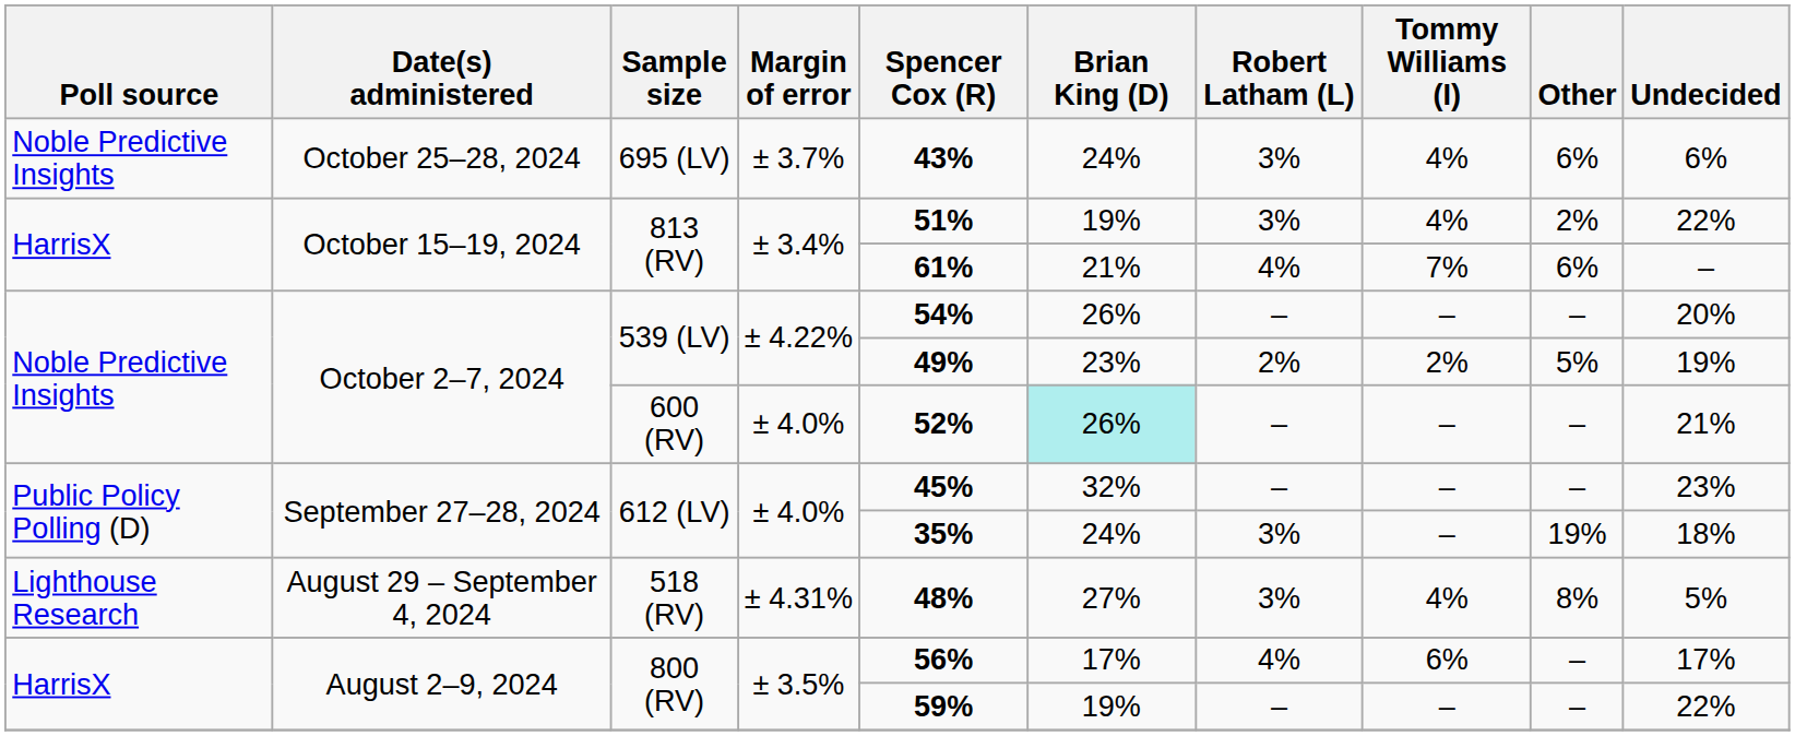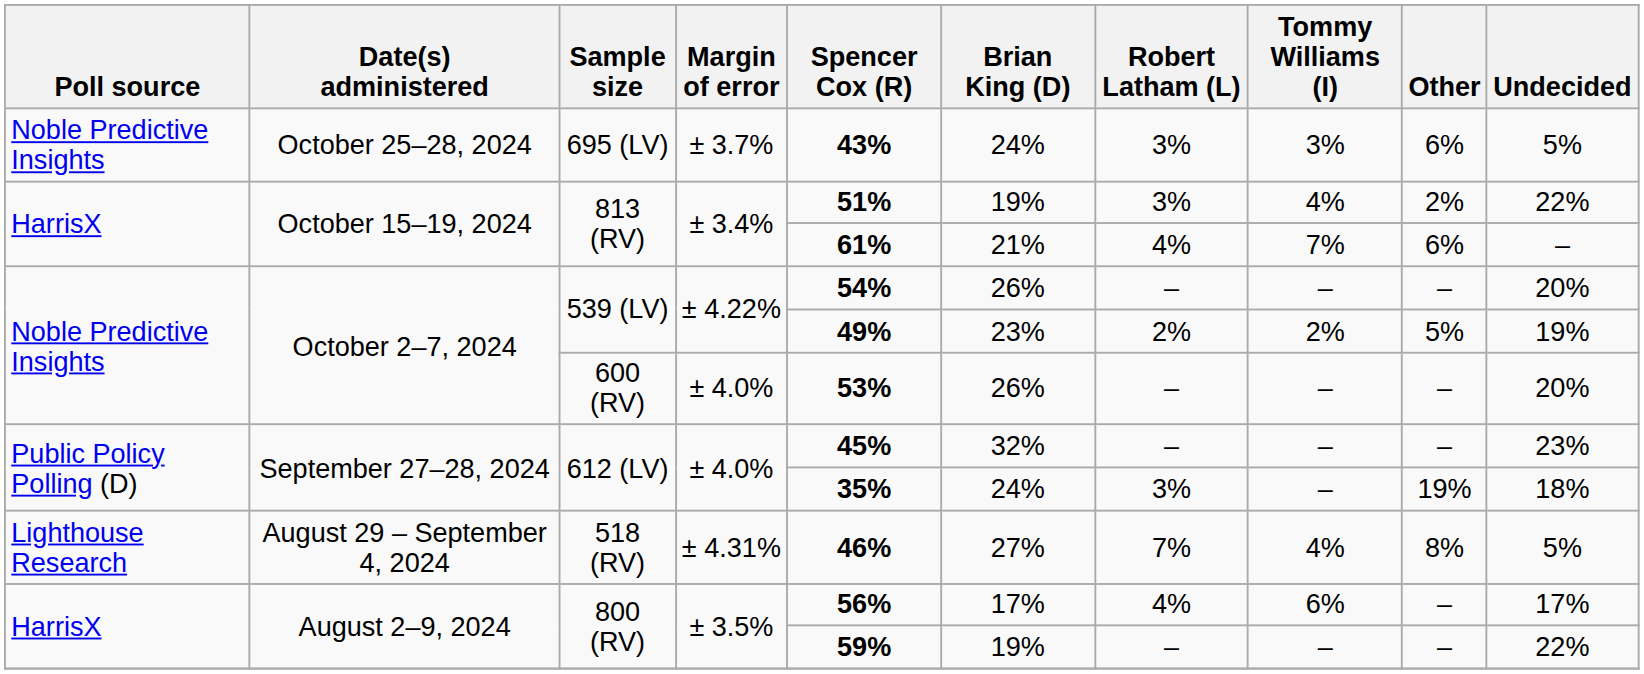 <table class="wikitable" style="font-size:90%;text-align:center;">
 <tr valign=bottom>
 <th>Poll source</th>
 <th>Date(s)<br>administered</th>
 <th>Sample<br>size</th>
 <th>Margin<br>of error</th>
 <th style="width:75px;">Spencer<br>Cox (R)</th>
 <th style="width:75px;">Brian<br>King (D)</th>
 <th style="width:75px;">Robert<br>Latham (L)</th>
 <th style="width:75px;">Tommy<br>Williams (I)</th>
 <th>Other</th>
 <th>Undecided</th>
 </tr>
 <tr>
 <td style="text-align:left;"><a href='#'>Noble Predictive Insights</a></td>
 <td data-sort-value="2024-10-30">October 25–28, 2024</td>
 <td>695 (LV)</td>
 <td>± 3.7%</td>
 <td><strong>43%</strong></td>
 <td>24%</td>
 <td>3%</td>
-<td>4%</td>
+<td>3%</td>
 <td>6%</td>
-<td>6%</td>
+<td>5%</td>
 </tr>
 <tr>
 <td style="text-align:left;"rowspan="2"><a href='#'>HarrisX</a></td>
 <td rowspan="2">October 15–19, 2024</td>
 <td rowspan="2">813 (RV)</td>
 <td rowspan="2">± 3.4%</td>
 <td><strong>51%</strong></td>
 <td>19%</td>
 <td>3%</td>
 <td>4%</td>
 <td>2%</td>
 <td>22%</td>
 </tr>
 <tr>
 <td><strong>61%</strong></td>
 <td>21%</td>
 <td>4%</td>
 <td>7%</td>
 <td>6%</td>
 <td>–</td>
 </tr>
 <tr>
 <td style="text-align:left;" rowspan="3"><a href='#'>Noble Predictive Insights</a></td>
 <td rowspan="3">October 2–7, 2024</td>
 <td rowspan="2">539 (LV)</td>
 <td rowspan="2">± 4.22%</td>
 <td><strong>54%</strong></td>
 <td>26%</td>
 <td>–</td>
 <td>–</td>
 <td>–</td>
 <td>20%</td>
 </tr>
 <tr>
 <td><strong>49%</strong></td>
 <td>23%</td>
 <td>2%</td>
 <td>2%</td>
 <td>5%</td>
 <td>19%</td>
 </tr>
 <tr>
 <td>600 (RV)</td>
 <td>± 4.0%</td>
-<td><strong>52%</strong></td>
-<td style="background: paleturquoise;">26%</td>
+<td><strong>53%</strong></td>
+<td>26%</td>
 <td>–</td>
 <td>–</td>
 <td>–</td>
-<td>21%</td>
+<td>20%</td>
 </tr>
 <tr>
 <td style="text-align:left;" rowspan="2"><a href='#'>Public Policy Polling</a> (D)</td>
 <td rowspan="2">September 27–28, 2024</td>
 <td rowspan="2">612 (LV)</td>
 <td rowspan="2">± 4.0%</td>
 <td><strong>45%</strong></td>
 <td>32%</td>
 <td>–</td>
 <td>–</td>
 <td>–</td>
 <td>23%</td>
 </tr>
 <tr>
 <td><strong>35%</strong></td>
 <td>24%</td>
 <td>3%</td>
 <td>–</td>
 <td>19%</td>
 <td>18%</td>
 </tr>
 <tr>
 <td style="text-align:left;"><a href='#'>Lighthouse Research</a></td>
 <td data-sort-value="2024-09-09">August 29 – September 4, 2024</td>
 <td>518 (RV)</td>
 <td>± 4.31%</td>
-<td><strong>48%</strong></td>
+<td><strong>46%</strong></td>
 <td>27%</td>
-<td>3%</td>
+<td>7%</td>
 <td>4%</td>
 <td>8%</td>
 <td>5%</td>
 </tr>
 <tr>
 <td style="text-align:left;" rowspan="2"><a href='#'>HarrisX</a></td>
 <td rowspan="2">August 2–9, 2024</td>
 <td rowspan="2">800 (RV)</td>
 <td rowspan="2">± 3.5%</td>
 <td><strong>56%</strong></td>
 <td>17%</td>
 <td>4%</td>
 <td>6%</td>
 <td>–</td>
 <td>17%</td>
 </tr>
 <tr>
 <td><strong>59%</strong></td>
 <td>19%</td>
 <td>–</td>
 <td>–</td>
 <td>–</td>
 <td>22%</td>
 </tr>
 <tr>
 </tr>
 </table>
